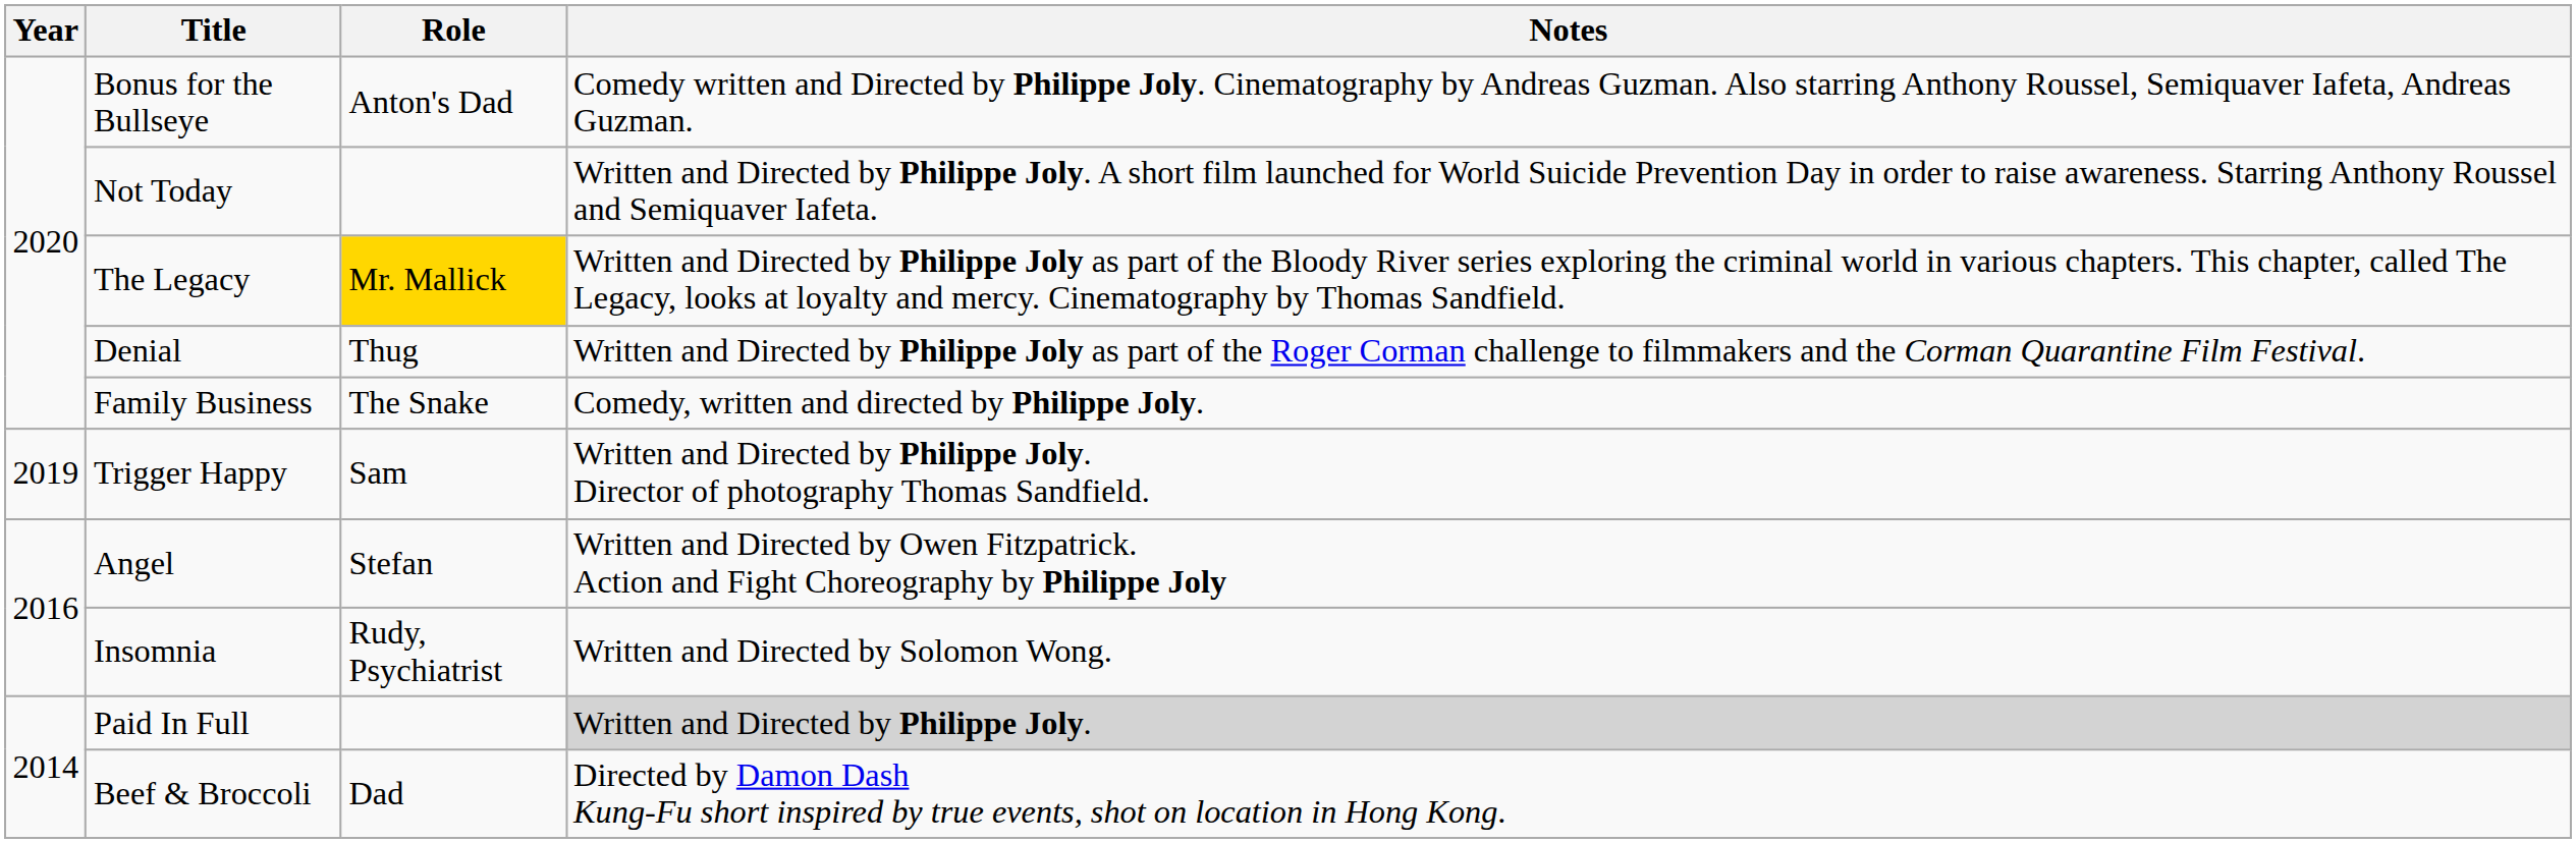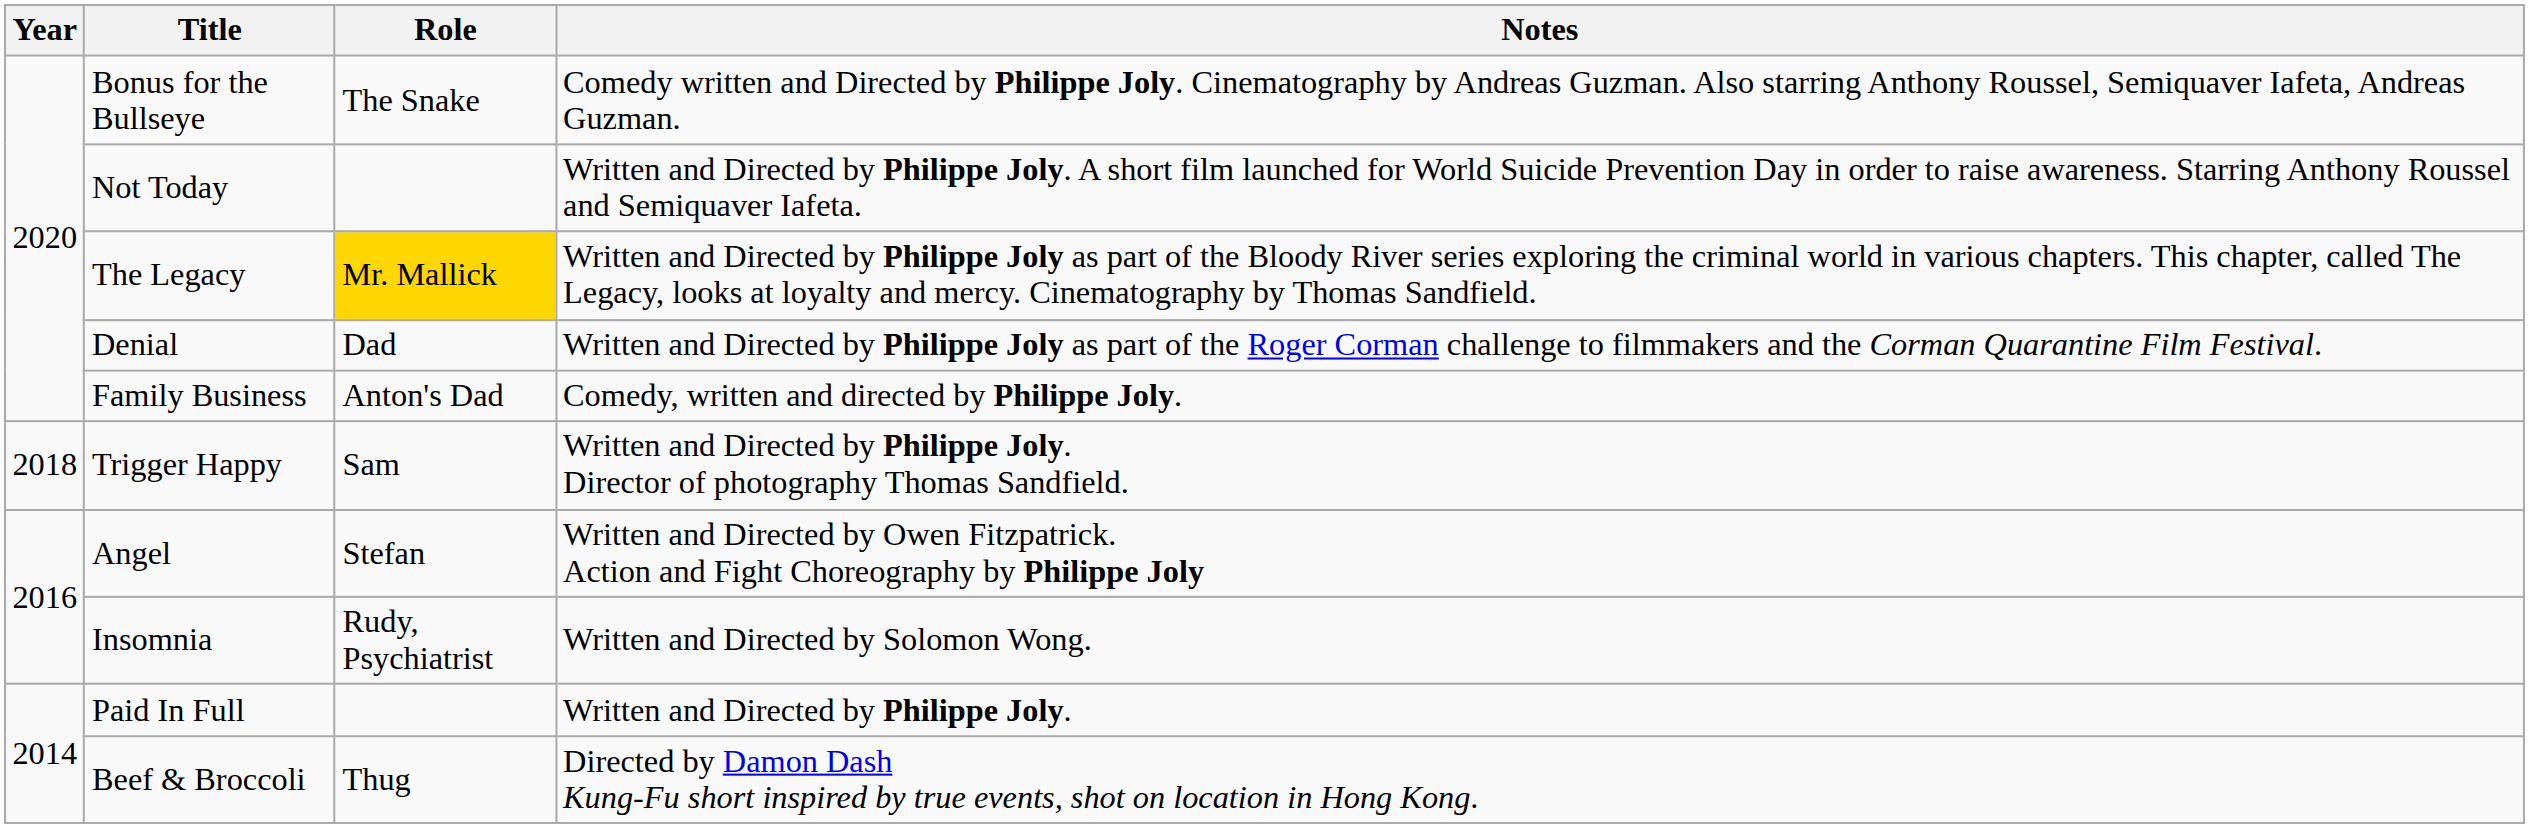 <table class = "wikitable sortable">
 <tr>
 <th>Year</th>
 <th>Title</th>
 <th>Role</th>
 <th class = "unsortable">Notes</th>
 </tr>
 <tr>
 <td rowspan="5">2020</td>
 <td>Bonus for the Bullseye</td>
-<td>Anton's Dad</td>
+<td>The Snake</td>
 <td>Comedy written and Directed by <strong>Philippe Joly</strong>. Cinematography by Andreas Guzman. Also starring Anthony Roussel, Semiquaver Iafeta, Andreas Guzman.</td>
 </tr>
 <tr>
 <td>Not Today</td>
 <td></td>
 <td>Written and Directed by <strong>Philippe Joly</strong>. A short film launched for World Suicide Prevention Day in order to raise awareness. Starring Anthony Roussel and Semiquaver Iafeta.</td>
 </tr>
 <tr>
 <td>The Legacy</td>
 <td style="background: gold;">Mr. Mallick</td>
 <td>Written and Directed by <strong>Philippe Joly</strong> as part of the Bloody River series exploring the criminal world in various chapters. This chapter, called The Legacy, looks at loyalty and mercy. Cinematography by Thomas Sandfield.</td>
 </tr>
 <tr>
 <td>Denial</td>
-<td>Thug</td>
+<td>Dad</td>
 <td>Written and Directed by <strong>Philippe Joly</strong> as part of the <a href='#'>Roger Corman</a> challenge to filmmakers and the <em>Corman Quarantine Film Festival</em>.</td>
 </tr>
 <tr>
 <td>Family Business</td>
-<td>The Snake</td>
+<td>Anton's Dad</td>
 <td>Comedy, written and directed by <strong>Philippe Joly</strong>.</td>
 </tr>
 <tr>
-<td>2019</td>
+<td>2018</td>
 <td>Trigger Happy</td>
 <td>Sam</td>
 <td>Written and Directed by <strong>Philippe Joly</strong>.<br>Director of photography Thomas Sandfield.</td>
 </tr>
 <tr>
 <td rowspan="2">2016</td>
 <td>Angel</td>
 <td>Stefan</td>
 <td>Written and Directed by Owen Fitzpatrick.<br>Action and Fight Choreography by <strong>Philippe Joly</strong></td>
 </tr>
 <tr>
 <td>Insomnia</td>
 <td>Rudy, Psychiatrist</td>
 <td>Written and Directed by Solomon Wong.</td>
 </tr>
 <tr>
 <td rowspan="2">2014</td>
 <td>Paid In Full</td>
 <td></td>
-<td style="background: lightgrey;">Written and Directed by <strong>Philippe Joly</strong>.</td>
+<td>Written and Directed by <strong>Philippe Joly</strong>.</td>
 </tr>
 <tr>
 <td>Beef & Broccoli</td>
-<td>Dad</td>
+<td>Thug</td>
 <td>Directed by <a href='#'>Damon Dash</a><br><em>Kung-Fu short inspired by true events, shot on location in Hong Kong</em>.</td>
 </tr>
 <tr>
 </tr>
 </table>
